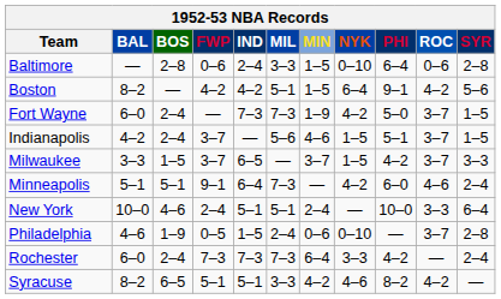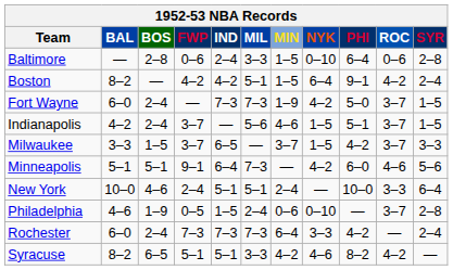 <table class="wikitable" style="font-size:95%; text-align:center;">
 <tr>
 <th colspan=11>1952-53 NBA Records</th>
 </tr>
 <tr>
 <th width=100>Team</th>
 <th style="background:#003EA4;color:#FFFFFF;width=35">BAL</th>
 <th style="background:#006400;color:#FFFFFF;width=35">BOS</th>
 <th style="background:#012F6B;color:#D40032;width=35">FWP</th>
 <th style="background:#012F6B;color:#FFFFFF;width=35">IND</th>
 <th style="background:#003EA4;color:#FFFFFF;width=35">MIL</th>
 <th style="background:#7BA4DB;color:#FBE122;width=35">MIN</th>
 <th style="background:#003EA4;color:#E85109;width=35">NYK</th>
 <th style="background:#012F6B;color:#D50033;width=35">PHI</th>
 <th style="background:#0050B0;color:#FFFFFF;width=35">ROC</th>
 <th style="background:#012F6B;color:#D50033;width=35">SYR</th>
 </tr>
 <tr>
 <td style="text-align:left;"><a href='#'>Baltimore</a></td>
 <td>—</td>
 <td>2–8</td>
 <td>0–6</td>
 <td>2–4</td>
 <td>3–3</td>
 <td>1–5</td>
 <td>0–10</td>
 <td>6–4</td>
 <td>0–6</td>
 <td>2–8</td>
 </tr>
 <tr>
 <td style="text-align:left;"><a href='#'>Boston</a></td>
 <td>8–2</td>
 <td>—</td>
 <td>4–2</td>
 <td>4–2</td>
 <td>5–1</td>
 <td>1–5</td>
 <td>6–4</td>
 <td>9–1</td>
 <td>4–2</td>
-<td>5–6</td>
+<td>2–4</td>
 </tr>
 <tr>
 <td style="text-align:left;"><a href='#'>Fort Wayne</a></td>
 <td>6–0</td>
 <td>2–4</td>
 <td>—</td>
 <td>7–3</td>
 <td>7–3</td>
 <td>1–9</td>
 <td>4–2</td>
 <td>5–0</td>
 <td>3–7</td>
 <td>1–5</td>
 </tr>
 <tr>
 <td style="text-align:left;">Indianapolis</td>
 <td>4–2</td>
 <td>2–4</td>
 <td>3–7</td>
 <td>—</td>
 <td>5–6</td>
 <td>4–6</td>
 <td>1–5</td>
 <td>5–1</td>
 <td>3–7</td>
 <td>1–5</td>
 </tr>
 <tr>
 <td style="text-align:left;"><a href='#'>Milwaukee</a></td>
 <td>3–3</td>
 <td>1–5</td>
 <td>3–7</td>
 <td>6–5</td>
 <td>—</td>
 <td>3–7</td>
 <td>1–5</td>
 <td>4–2</td>
 <td>3–7</td>
 <td>3–3</td>
 </tr>
 <tr>
 <td style="text-align:left;"><a href='#'>Minneapolis</a></td>
 <td>5–1</td>
 <td>5–1</td>
 <td>9–1</td>
 <td>6–4</td>
 <td>7–3</td>
 <td>—</td>
 <td>4–2</td>
 <td>6–0</td>
 <td>4–6</td>
-<td>2–4</td>
+<td>5–6</td>
 </tr>
 <tr>
 <td style="text-align:left;"><a href='#'>New York</a></td>
 <td>10–0</td>
 <td>4–6</td>
 <td>2–4</td>
 <td>5–1</td>
 <td>5–1</td>
 <td>2–4</td>
 <td>—</td>
 <td>10–0</td>
 <td>3–3</td>
 <td>6–4</td>
 </tr>
 <tr>
 <td style="text-align:left;"><a href='#'>Philadelphia</a></td>
 <td>4–6</td>
 <td>1–9</td>
 <td>0–5</td>
 <td>1–5</td>
 <td>2–4</td>
 <td>0–6</td>
 <td>0–10</td>
 <td>—</td>
 <td>3–7</td>
 <td>2–8</td>
 </tr>
 <tr>
 <td style="text-align:left;"><a href='#'>Rochester</a></td>
 <td>6–0</td>
 <td>2–4</td>
 <td>7–3</td>
 <td>7–3</td>
 <td>7–3</td>
 <td>6–4</td>
 <td>3–3</td>
 <td>4–2</td>
 <td>—</td>
 <td>2–4</td>
 </tr>
 <tr>
 <td style="text-align:left;"><a href='#'>Syracuse</a></td>
 <td>8–2</td>
 <td>6–5</td>
 <td>5–1</td>
 <td>5–1</td>
 <td>3–3</td>
 <td>4–2</td>
 <td>4–6</td>
 <td>8–2</td>
 <td>4–2</td>
 <td>—</td>
 </tr>
 </table>
